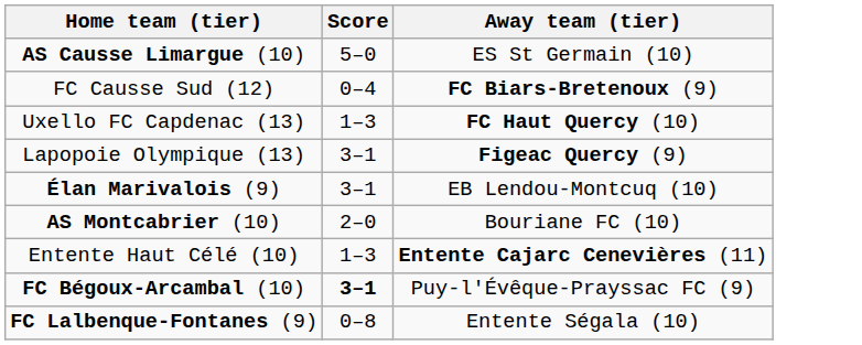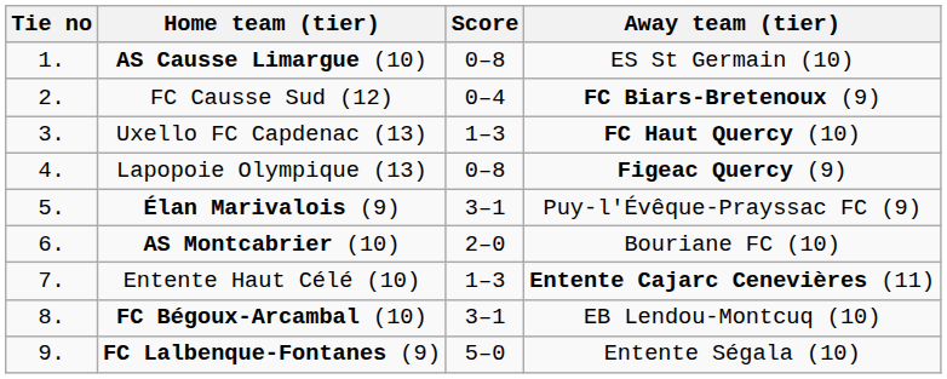 <table class="wikitable" style="text-align: center">
 <tr>
+<th>Tie no</th>
 <th>Home team (tier)</th>
 <th>Score</th>
 <th>Away team (tier)</th>
 </tr>
 <tr>
+<td>1.</td>
 <td><strong>AS Causse Limargue</strong> (10)</td>
-<td>5–0</td>
+<td>0–8</td>
 <td>ES St Germain (10)</td>
 </tr>
 <tr>
+<td>2.</td>
 <td>FC Causse Sud (12)</td>
 <td>0–4</td>
 <td><strong>FC Biars-Bretenoux</strong> (9)</td>
 </tr>
 <tr>
+<td>3.</td>
 <td>Uxello FC Capdenac (13)</td>
 <td>1–3</td>
 <td><strong>FC Haut Quercy</strong> (10)</td>
 </tr>
 <tr>
+<td>4.</td>
 <td>Lapopoie Olympique (13)</td>
-<td>3–1 </td>
+<td>0–8</td>
 <td><strong>Figeac Quercy</strong> (9)</td>
 </tr>
 <tr>
+<td>5.</td>
 <td><strong>Élan Marivalois</strong> (9)</td>
 <td>3–1</td>
-<td>EB Lendou-Montcuq (10)</td>
+<td>Puy-l'Évêque-Prayssac FC (9)</td>
 </tr>
 <tr>
+<td>6.</td>
 <td><strong>AS Montcabrier</strong> (10)</td>
 <td>2–0</td>
 <td>Bouriane FC (10)</td>
 </tr>
 <tr>
+<td>7.</td>
 <td>Entente Haut Célé (10)</td>
 <td>1–3</td>
 <td><strong>Entente Cajarc Cenevières</strong> (11)</td>
 </tr>
 <tr>
+<td>8.</td>
 <td><strong>FC Bégoux-Arcambal</strong> (10)</td>
-<td><strong>3–1 </strong></td>
-<td>Puy-l'Évêque-Prayssac FC (9)</td>
+<td>3–1 </td>
+<td>EB Lendou-Montcuq (10)</td>
 </tr>
 <tr>
+<td>9.</td>
 <td><strong>FC Lalbenque-Fontanes</strong> (9)</td>
-<td>0–8</td>
+<td>5–0</td>
 <td>Entente Ségala (10)</td>
 </tr>
 </table>
